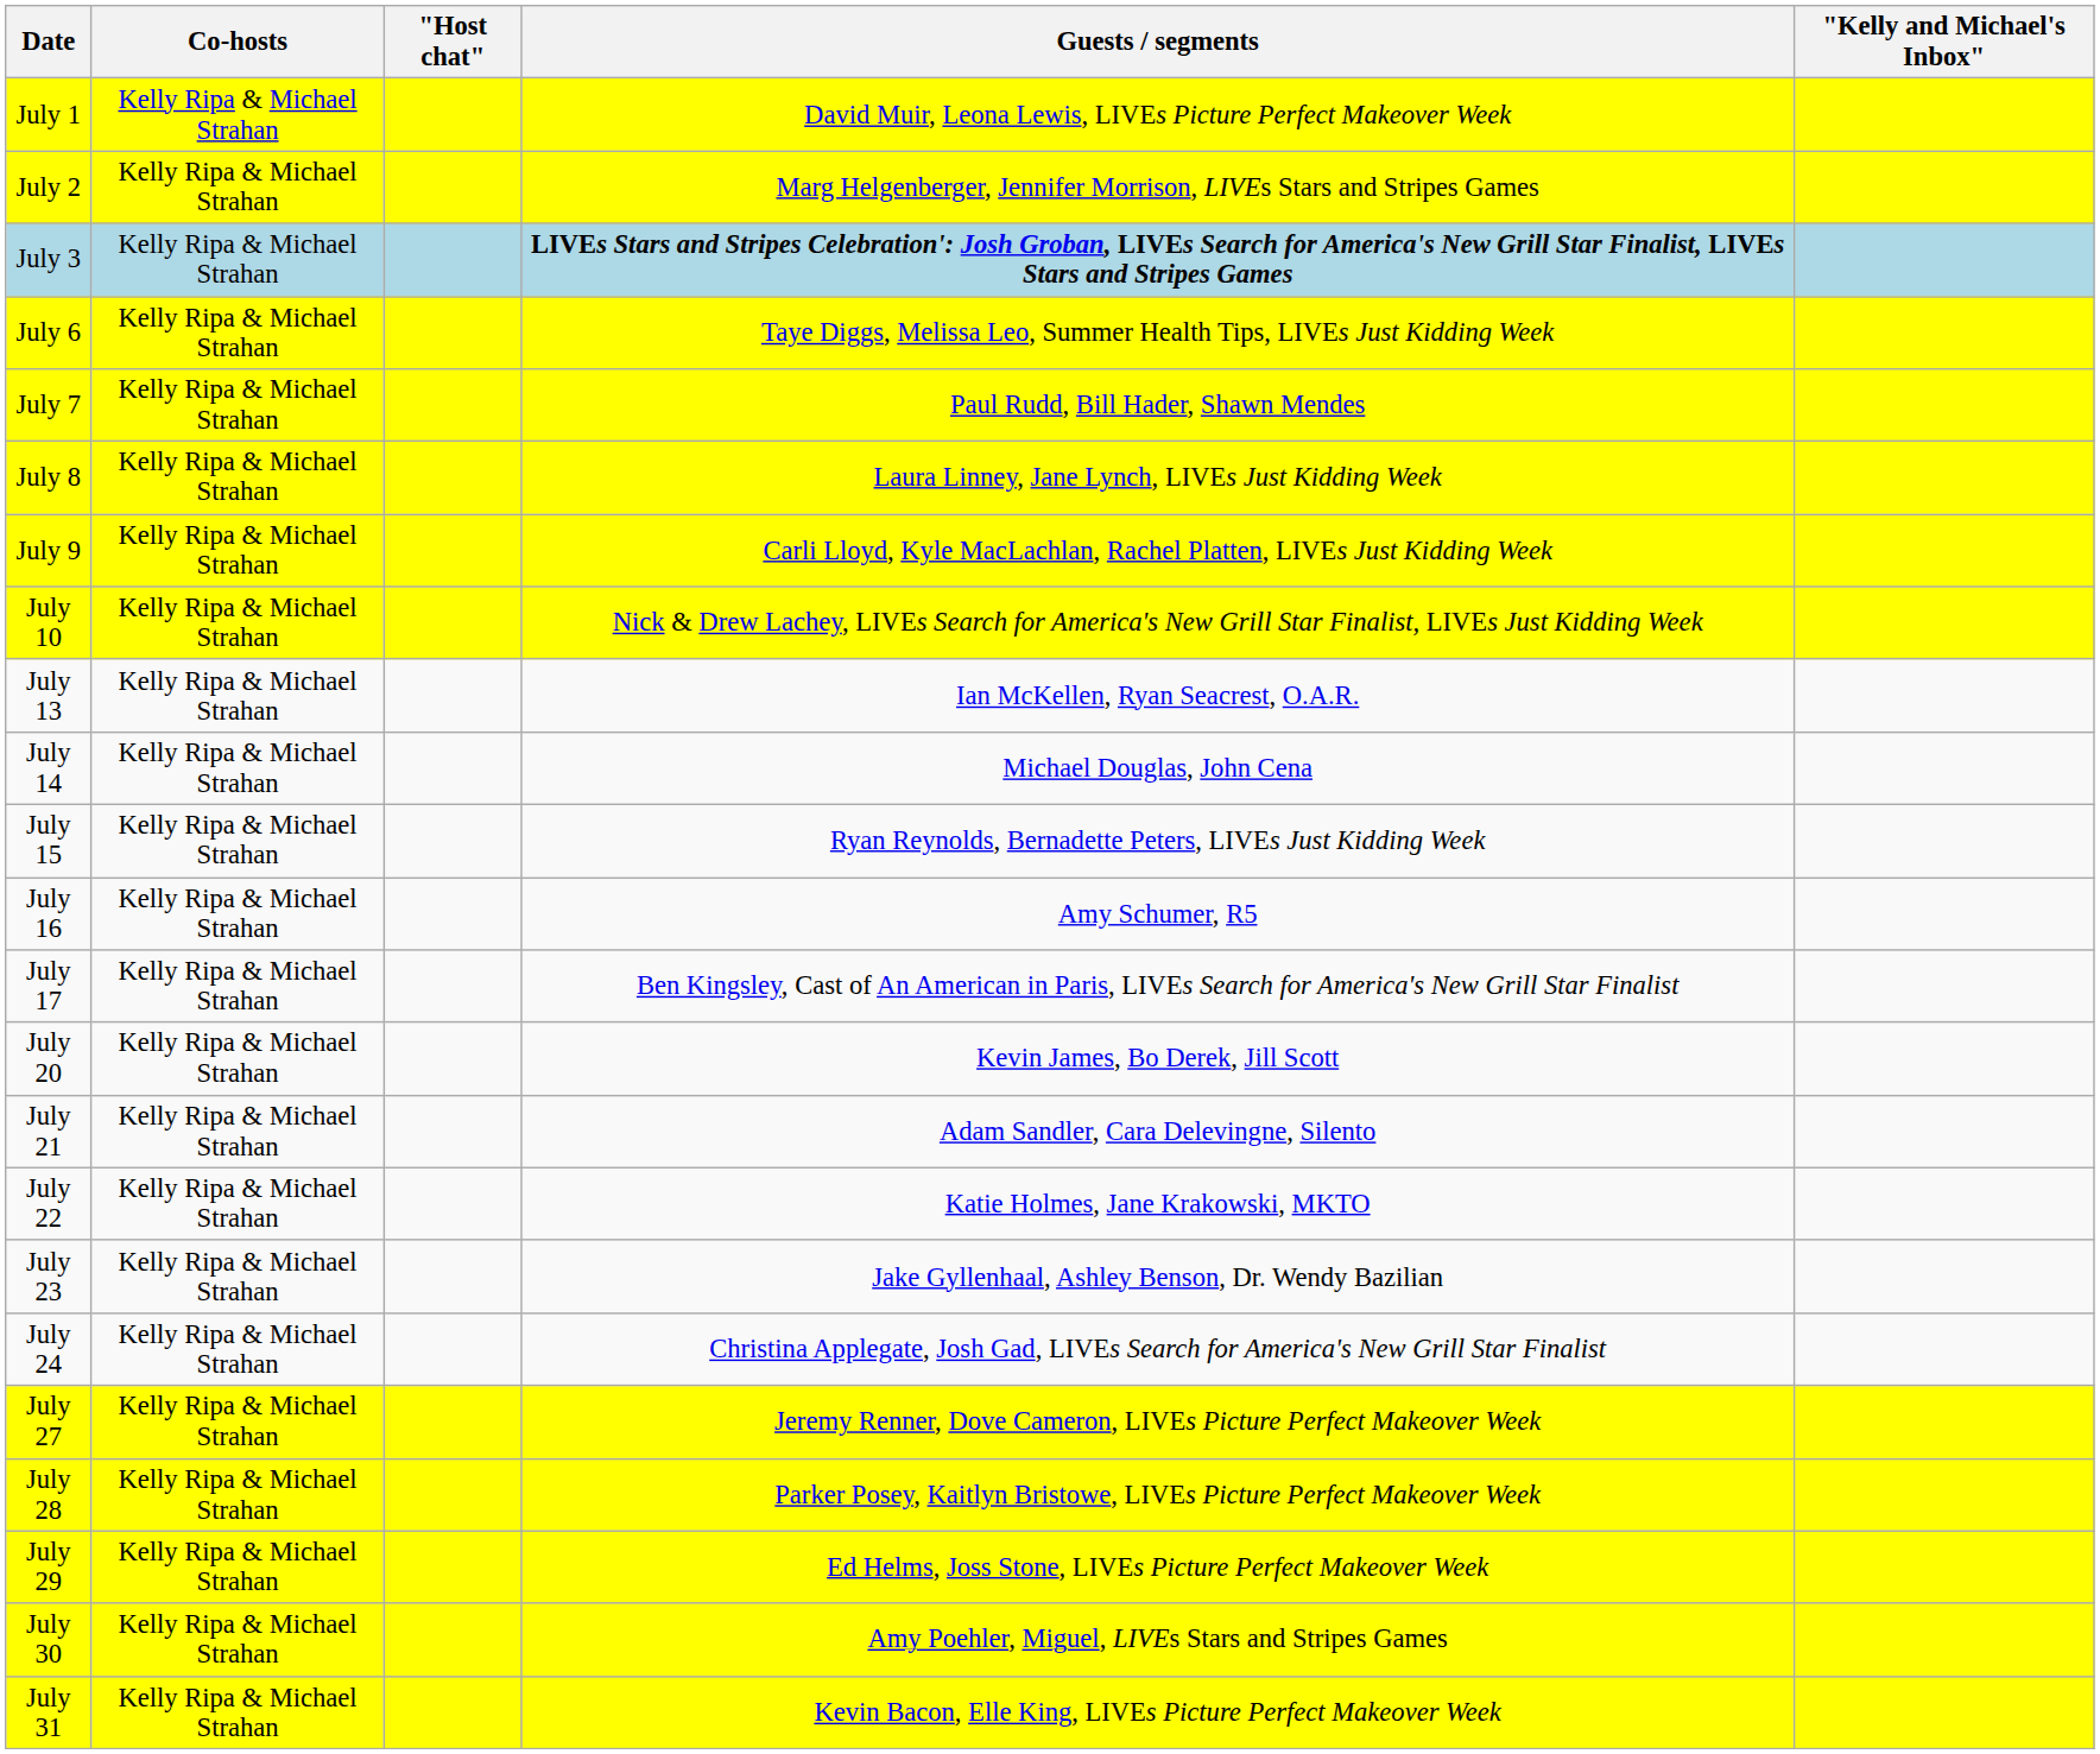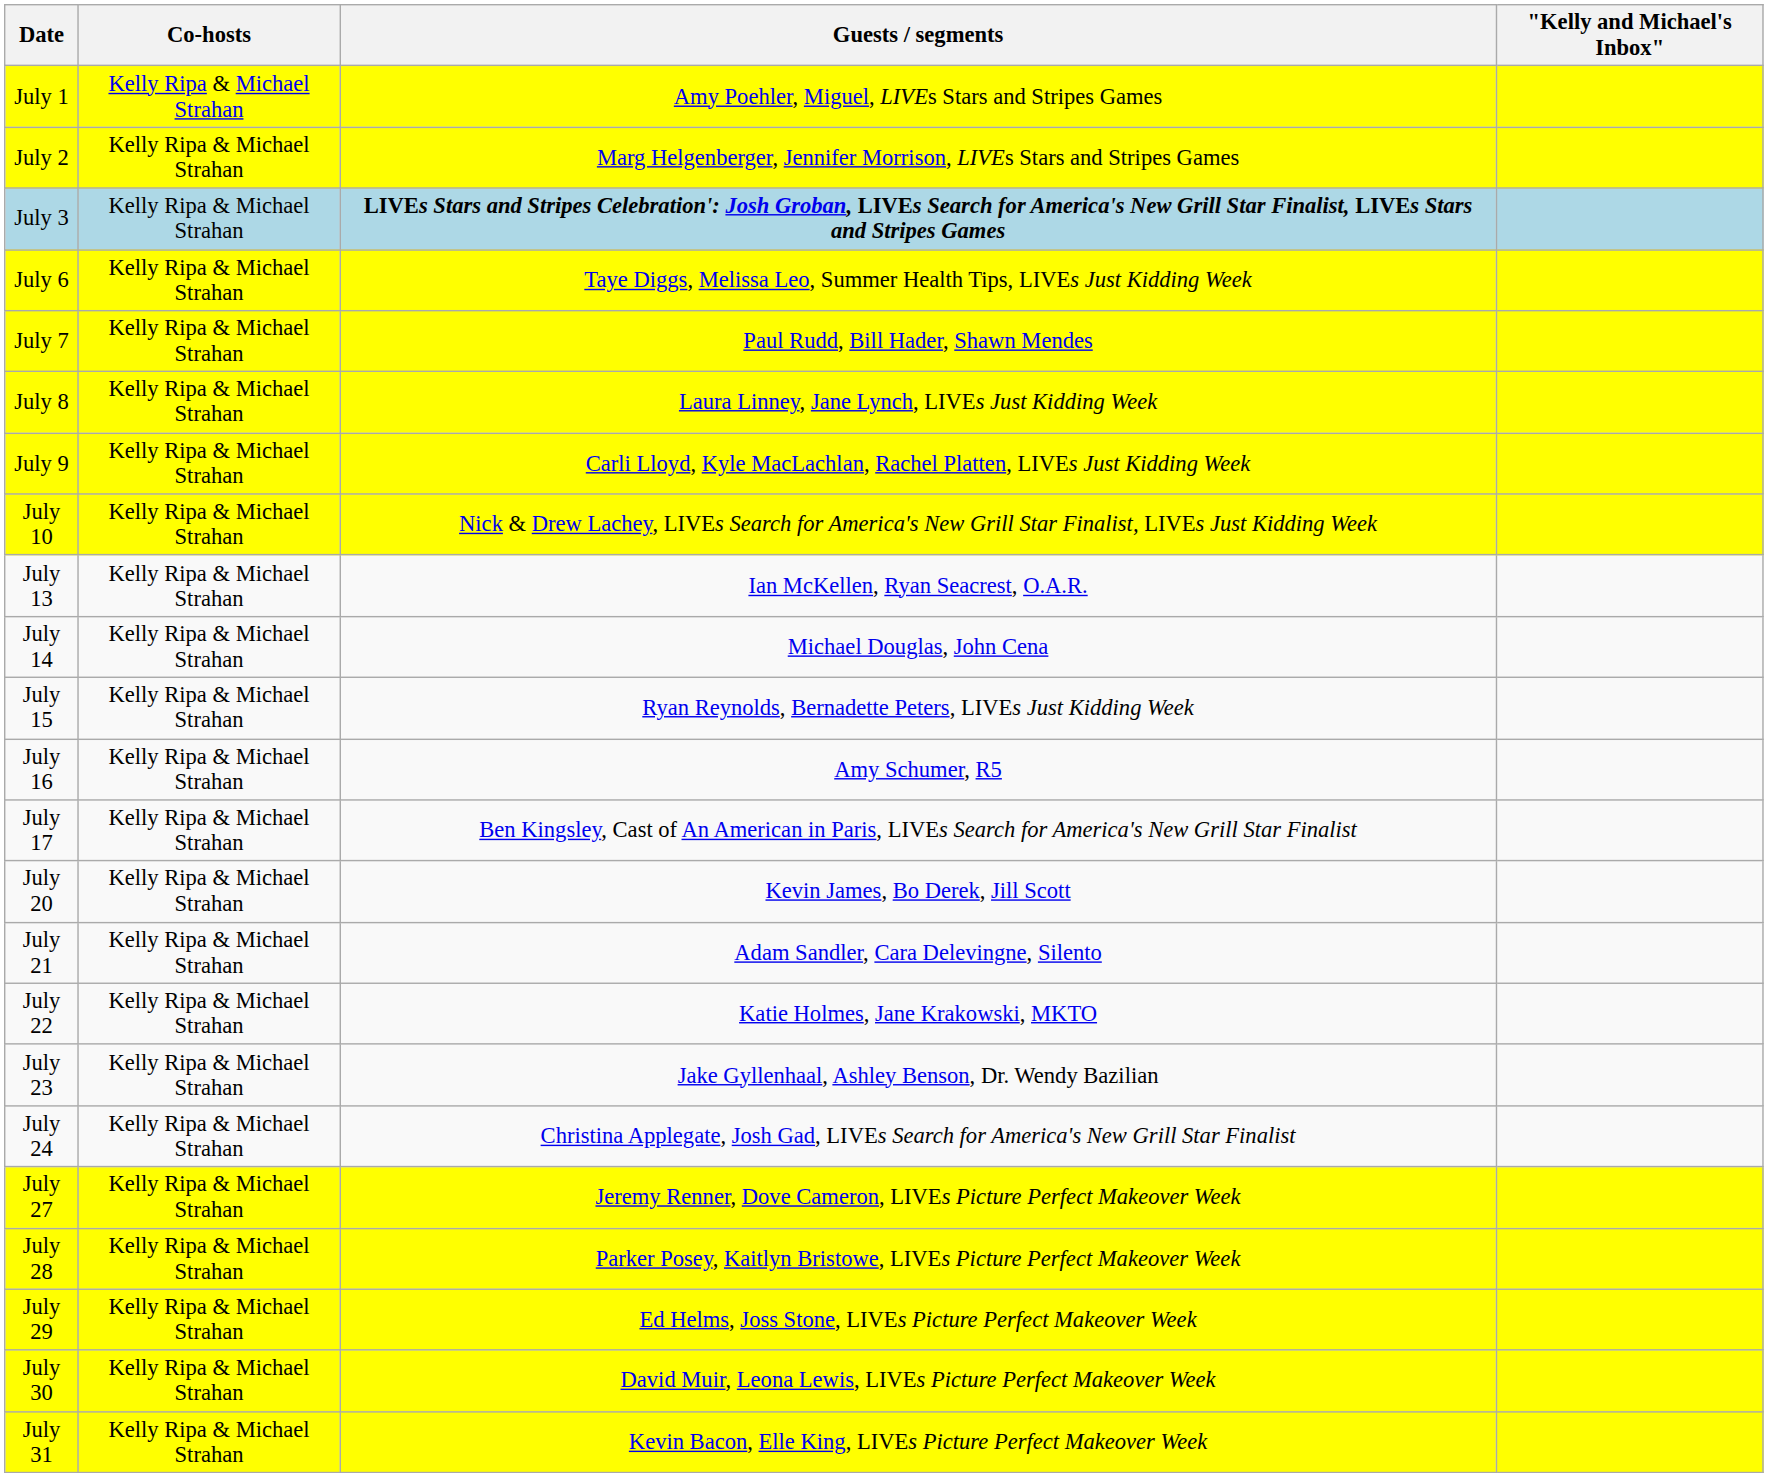 <table class="wikitable sortable" style="text-align:center;">
 <tr>
 <th>Date</th>
 <th>Co-hosts</th>
-<th>"Host chat"</th>
 <th>Guests / segments</th>
 <th>"Kelly and Michael's Inbox"</th>
 </tr>
 <tr style="background:yellow;">
 <td>July 1</td>
 <td><a href='#'>Kelly Ripa</a> & <a href='#'>Michael Strahan</a></td>
-<td></td>
-<td><a href='#'>David Muir</a>, <a href='#'>Leona Lewis</a>, </em>LIVE<em>s Picture Perfect Makeover Week</td>
+<td><a href='#'>Amy Poehler</a>, <a href='#'>Miguel</a>, <em>LIVE</em>s Stars and Stripes Games</td>
 <td></td>
 </tr>
 <tr style="background:yellow;">
 <td>July 2</td>
 <td>Kelly Ripa & Michael Strahan</td>
-<td></td>
 <td><a href='#'>Marg Helgenberger</a>, <a href='#'>Jennifer Morrison</a>, <em>LIVE</em>s Stars and Stripes Games</td>
 <td></td>
 </tr>
 <tr style="background:lightblue;">
 <td>July 3</td>
 <td>Kelly Ripa & Michael Strahan</td>
-<td></td>
 <td><strong>LIVE<em>s Stars and Stripes Celebration': <a href='#'>Josh Groban</a>, </em>LIVE<em>s Search for America's New Grill Star Finalist, </em>LIVE<em>s Stars and Stripes Games</td>
 <td></td>
 </tr>
 <tr style="background:yellow;">
 <td>July 6</td>
 <td>Kelly Ripa & Michael Strahan</td>
-<td></td>
 <td><a href='#'>Taye Diggs</a>, <a href='#'>Melissa Leo</a>, Summer Health Tips, </em>LIVE<em>s Just Kidding Week</td>
 <td></td>
 </tr>
 <tr style="background:yellow;">
 <td>July 7</td>
 <td>Kelly Ripa & Michael Strahan</td>
-<td></td>
 <td><a href='#'>Paul Rudd</a>, <a href='#'>Bill Hader</a>, <a href='#'>Shawn Mendes</a></td>
 <td></td>
 </tr>
 <tr style="background:yellow;">
 <td>July 8</td>
 <td>Kelly Ripa & Michael Strahan</td>
-<td></td>
 <td><a href='#'>Laura Linney</a>, <a href='#'>Jane Lynch</a>, </em>LIVE<em>s Just Kidding Week</td>
 <td></td>
 </tr>
 <tr style="background:yellow;">
 <td>July 9</td>
 <td>Kelly Ripa & Michael Strahan</td>
-<td></td>
 <td><a href='#'>Carli Lloyd</a>, <a href='#'>Kyle MacLachlan</a>, <a href='#'>Rachel Platten</a>, </em>LIVE<em>s Just Kidding Week</td>
 <td></td>
 </tr>
 <tr style="background:yellow;">
 <td>July 10</td>
 <td>Kelly Ripa & Michael Strahan</td>
-<td></td>
 <td><a href='#'>Nick</a> & <a href='#'>Drew Lachey</a>, </em>LIVE<em>s Search for America's New Grill Star Finalist, </em>LIVE<em>s Just Kidding Week</td>
 <td></td>
 </tr>
 <tr>
 <td>July 13</td>
 <td>Kelly Ripa & Michael Strahan</td>
-<td></td>
 <td><a href='#'>Ian McKellen</a>, <a href='#'>Ryan Seacrest</a>, <a href='#'>O.A.R.</a></td>
 <td></td>
 </tr>
 <tr>
 <td>July 14</td>
 <td>Kelly Ripa & Michael Strahan</td>
-<td></td>
 <td><a href='#'>Michael Douglas</a>, <a href='#'>John Cena</a></td>
 <td></td>
 </tr>
 <tr>
 <td>July 15</td>
 <td>Kelly Ripa & Michael Strahan</td>
-<td></td>
 <td><a href='#'>Ryan Reynolds</a>, <a href='#'>Bernadette Peters</a>, </em>LIVE<em>s Just Kidding Week</td>
 <td></td>
 </tr>
 <tr>
 <td>July 16</td>
 <td>Kelly Ripa & Michael Strahan</td>
-<td></td>
 <td><a href='#'>Amy Schumer</a>, <a href='#'>R5</a></td>
 <td></td>
 </tr>
 <tr>
 <td>July 17</td>
 <td>Kelly Ripa & Michael Strahan</td>
-<td></td>
 <td><a href='#'>Ben Kingsley</a>, Cast of <a href='#'>An American in Paris</a>, </em>LIVE<em>s Search for America's New Grill Star Finalist</td>
 <td></td>
 </tr>
 <tr>
 <td>July 20</td>
 <td>Kelly Ripa & Michael Strahan</td>
-<td></td>
 <td><a href='#'>Kevin James</a>, <a href='#'>Bo Derek</a>, <a href='#'>Jill Scott</a></td>
 <td></td>
 </tr>
 <tr>
 <td>July 21</td>
 <td>Kelly Ripa & Michael Strahan</td>
-<td></td>
 <td><a href='#'>Adam Sandler</a>, <a href='#'>Cara Delevingne</a>, <a href='#'>Silento</a></td>
 <td></td>
 </tr>
 <tr>
 <td>July 22</td>
 <td>Kelly Ripa & Michael Strahan</td>
-<td></td>
 <td><a href='#'>Katie Holmes</a>, <a href='#'>Jane Krakowski</a>, <a href='#'>MKTO</a></td>
 <td></td>
 </tr>
 <tr>
 <td>July 23</td>
 <td>Kelly Ripa & Michael Strahan</td>
-<td></td>
 <td><a href='#'>Jake Gyllenhaal</a>, <a href='#'>Ashley Benson</a>, Dr. Wendy Bazilian</td>
 <td></td>
 </tr>
 <tr>
 <td>July 24</td>
 <td>Kelly Ripa & Michael Strahan</td>
-<td></td>
 <td><a href='#'>Christina Applegate</a>, <a href='#'>Josh Gad</a>, </em>LIVE<em>s Search for America's New Grill Star Finalist</td>
 <td></td>
 </tr>
 <tr style="background:yellow;">
 <td>July 27</td>
 <td>Kelly Ripa & Michael Strahan</td>
-<td></td>
 <td><a href='#'>Jeremy Renner</a>, <a href='#'>Dove Cameron</a>, </em>LIVE<em>s Picture Perfect Makeover Week</td>
 <td></td>
 </tr>
 <tr style="background:yellow;">
 <td>July 28</td>
 <td>Kelly Ripa & Michael Strahan</td>
-<td></td>
 <td><a href='#'>Parker Posey</a>, <a href='#'>Kaitlyn Bristowe</a>, </em>LIVE<em>s Picture Perfect Makeover Week</td>
 <td></td>
 </tr>
 <tr style="background:yellow;">
 <td>July 29</td>
 <td>Kelly Ripa & Michael Strahan</td>
-<td></td>
 <td><a href='#'>Ed Helms</a>, <a href='#'>Joss Stone</a>, </em>LIVE<em>s Picture Perfect Makeover Week</td>
 <td></td>
 </tr>
 <tr style="background:yellow;">
 <td>July 30</td>
 <td>Kelly Ripa & Michael Strahan</td>
-<td></td>
-<td><a href='#'>Amy Poehler</a>, <a href='#'>Miguel</a>, <em>LIVE</em>s Stars and Stripes Games</td>
+<td><a href='#'>David Muir</a>, <a href='#'>Leona Lewis</a>, </em>LIVE<em>s Picture Perfect Makeover Week</td>
 <td></td>
 </tr>
 <tr style="background:yellow;">
 <td>July 31</td>
 <td>Kelly Ripa & Michael Strahan</td>
-<td></td>
 <td><a href='#'>Kevin Bacon</a>, <a href='#'>Elle King</a>, </em>LIVE<em>s Picture Perfect Makeover Week</td>
 <td></td>
 </tr>
 </table>
